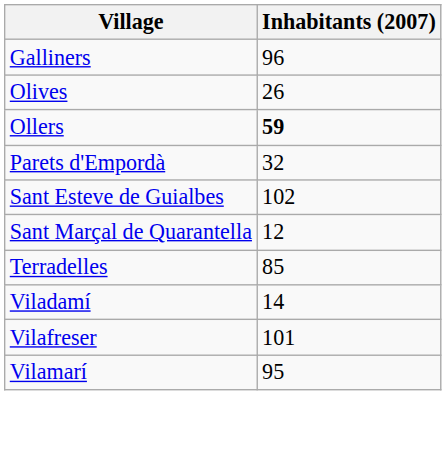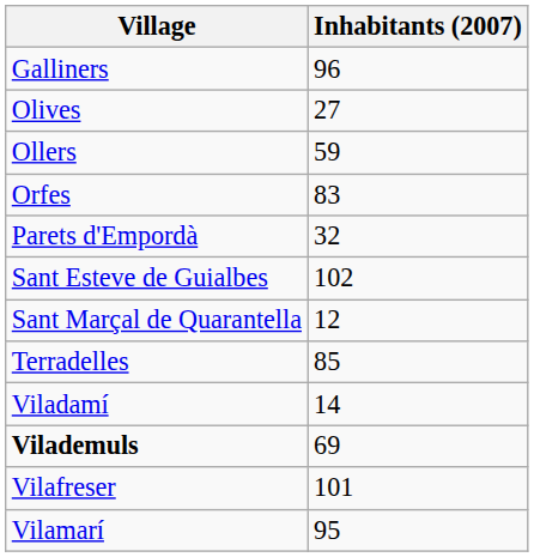 <table class="wikitable sortable">
 <tr>
 <th>Village</th>
 <th>Inhabitants (2007)</th>
 </tr>
 <tr>
 <td><a href='#'>Galliners</a></td>
 <td>96</td>
 </tr>
 <tr>
 <td><a href='#'>Olives</a></td>
-<td>26</td>
+<td>27</td>
 </tr>
 <tr>
 <td><a href='#'>Ollers</a></td>
-<td><strong>59</strong></td>
+<td>59</td>
+</tr>
+<tr>
+<td><a href='#'>Orfes</a></td>
+<td>83</td>
 </tr>
 <tr>
 <td><a href='#'>Parets d'Empordà</a></td>
 <td>32</td>
 </tr>
 <tr>
 <td><a href='#'>Sant Esteve de Guialbes</a></td>
 <td>102</td>
 </tr>
 <tr>
 <td><a href='#'>Sant Marçal de Quarantella</a></td>
 <td>12</td>
 </tr>
 <tr>
 <td><a href='#'>Terradelles</a></td>
 <td>85</td>
 </tr>
 <tr>
 <td><a href='#'>Viladamí</a></td>
 <td>14</td>
 </tr>
 <tr>
+<td><strong>Vilademuls</strong></td>
+<td>69</td>
+</tr>
+<tr>
 <td><a href='#'>Vilafreser</a></td>
 <td>101</td>
 </tr>
 <tr>
 <td><a href='#'>Vilamarí</a></td>
 <td>95</td>
 </tr>
 </table>
